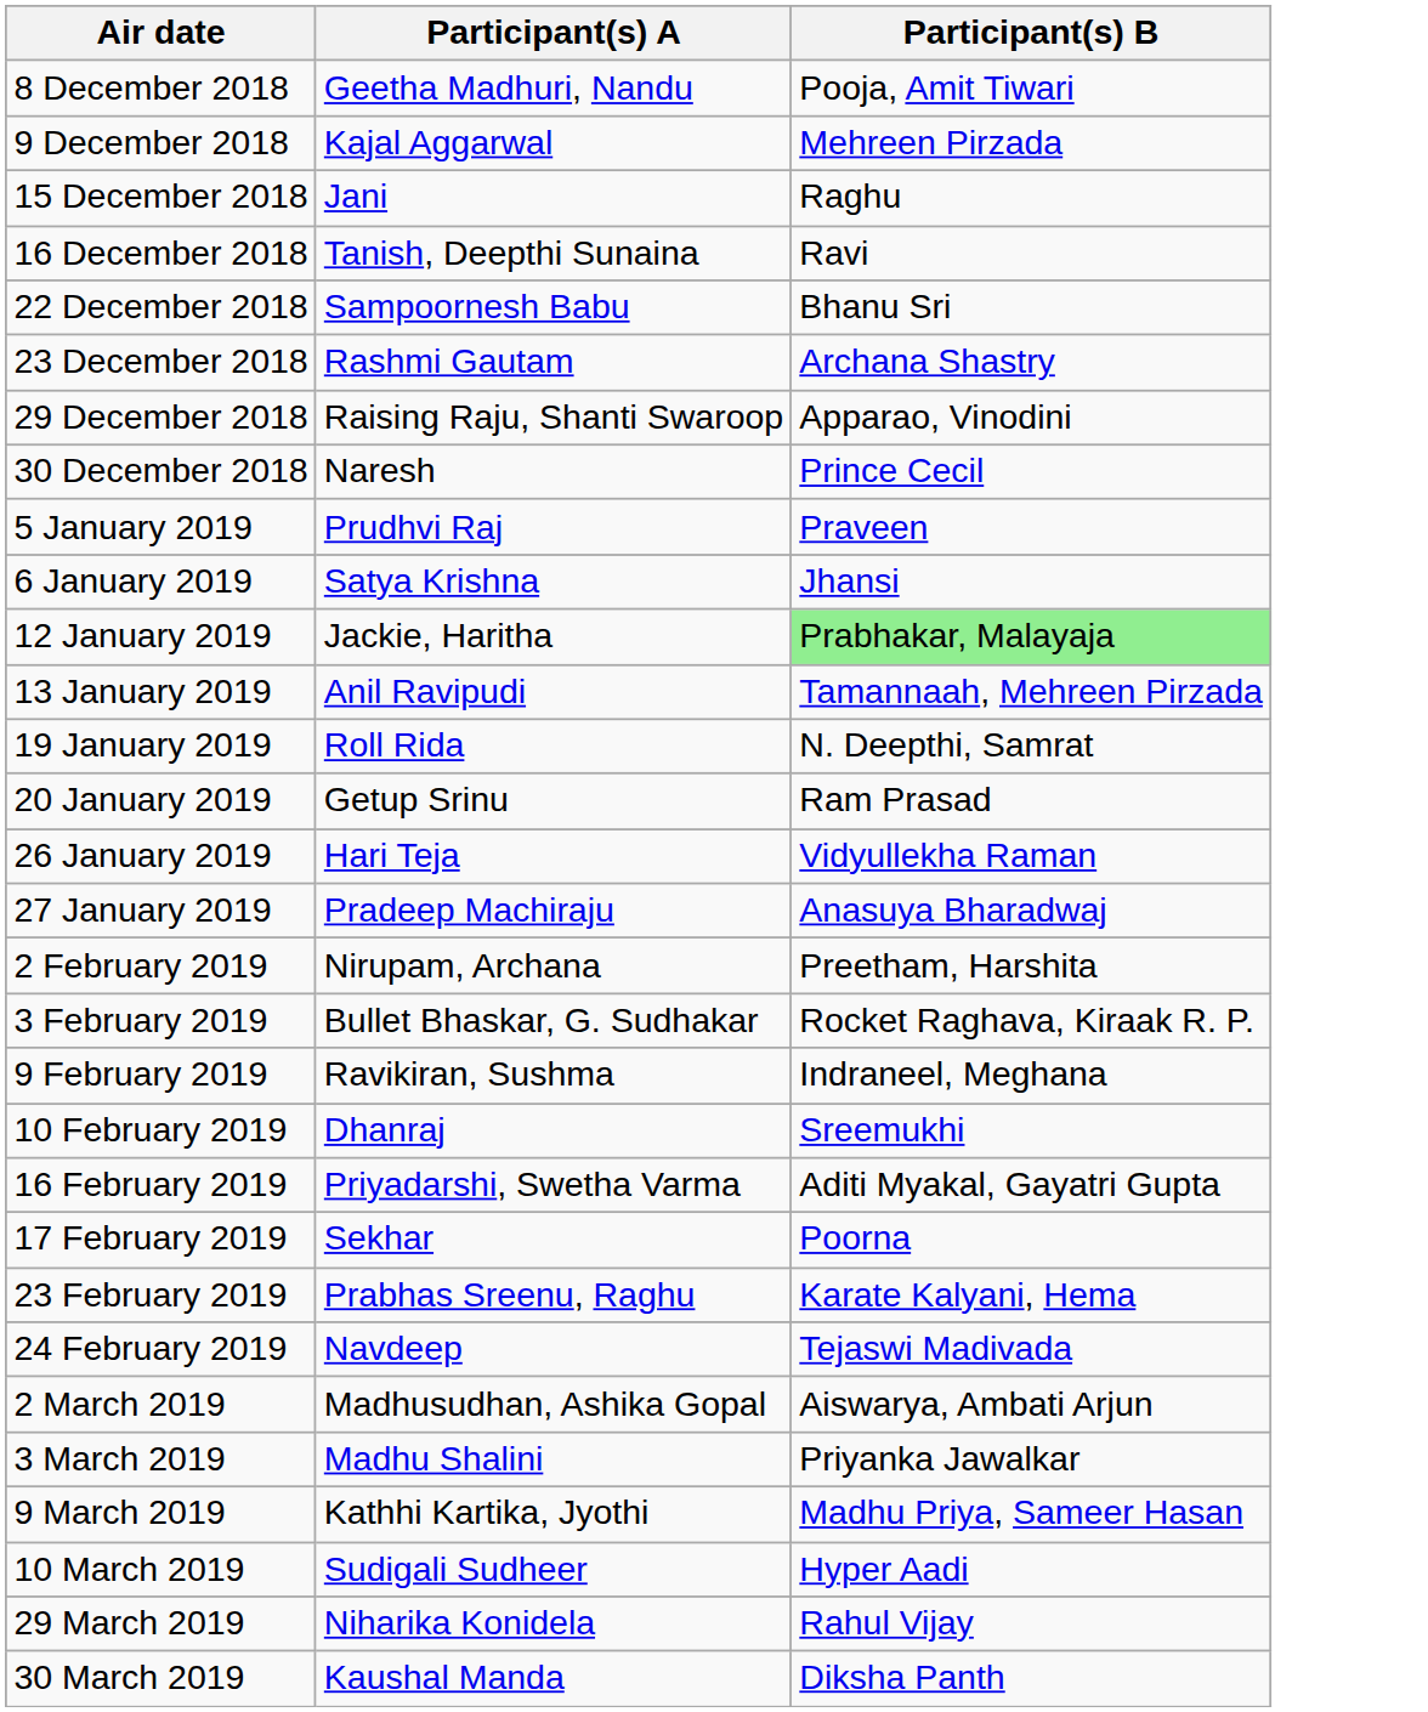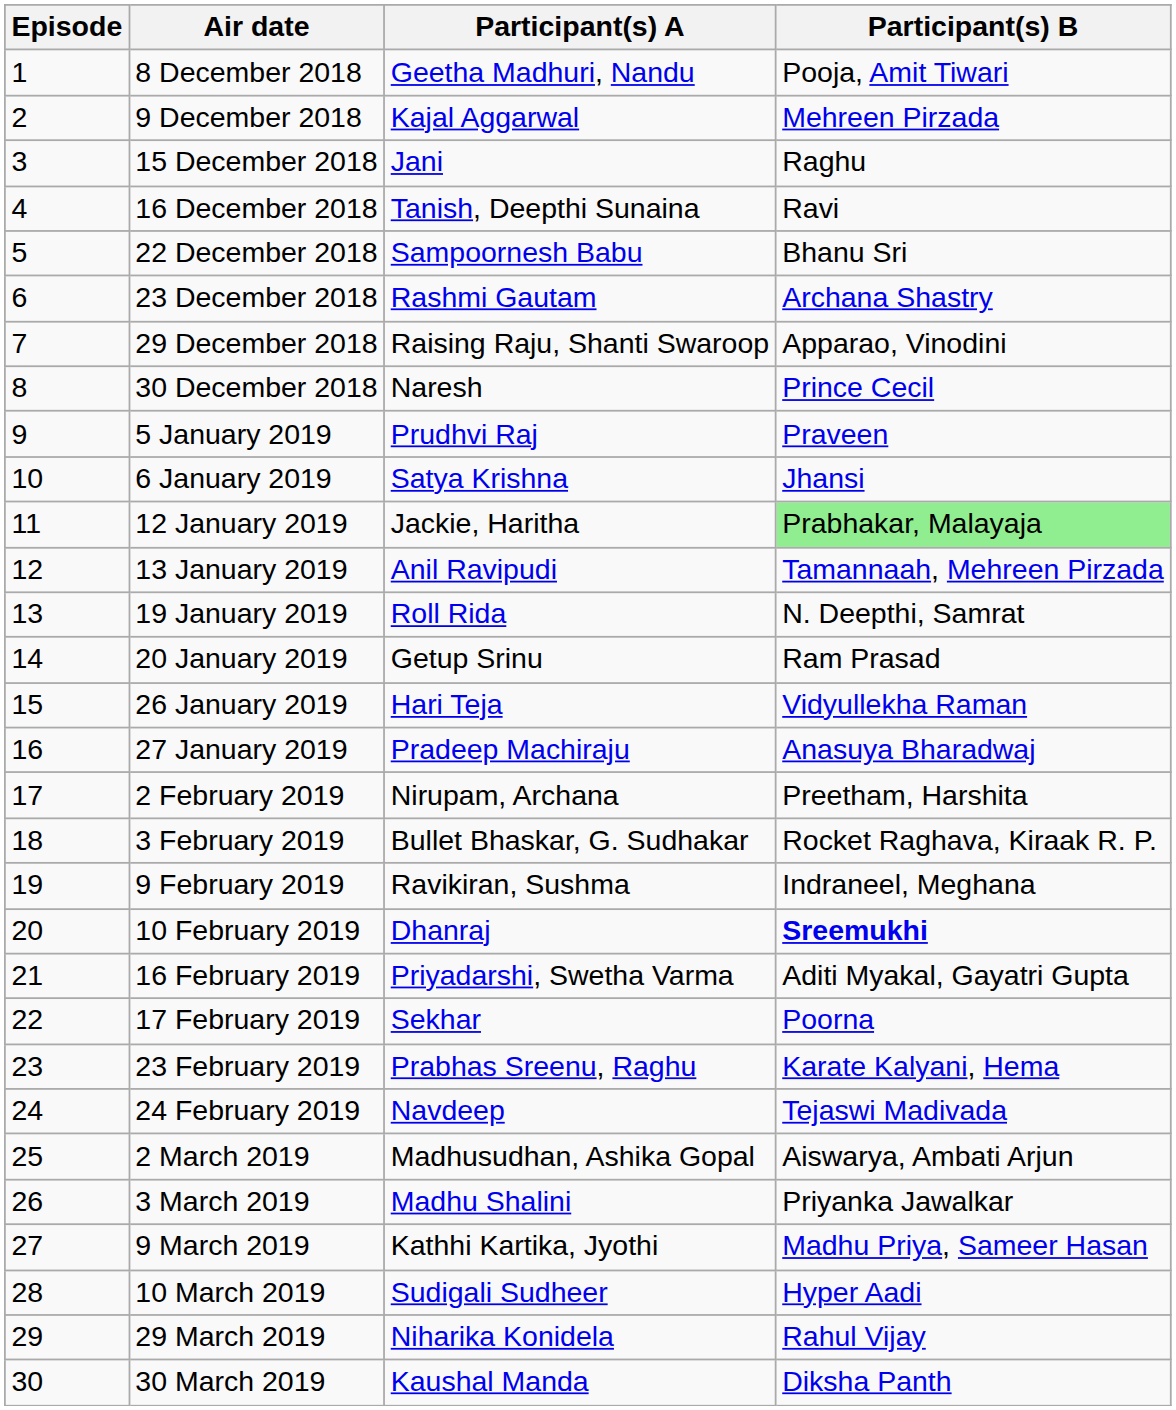 <table class="wikitable sortable">
 <tr>
+<th>Episode</th>
 <th>Air date</th>
 <th>Participant(s) A</th>
 <th>Participant(s) B</th>
 </tr>
 <tr>
+<td>1</td>
 <td>8 December 2018</td>
 <td><a href='#'>Geetha Madhuri</a>, <a href='#'>Nandu</a></td>
 <td>Pooja, <a href='#'>Amit Tiwari</a></td>
 </tr>
 <tr>
+<td>2</td>
 <td>9 December 2018</td>
 <td><a href='#'>Kajal Aggarwal</a></td>
 <td><a href='#'>Mehreen Pirzada</a></td>
 </tr>
 <tr>
+<td>3</td>
 <td>15 December 2018</td>
 <td><a href='#'>Jani</a></td>
 <td>Raghu</td>
 </tr>
 <tr>
+<td>4</td>
 <td>16 December 2018</td>
 <td><a href='#'>Tanish</a>, Deepthi Sunaina</td>
 <td>Ravi</td>
 </tr>
 <tr>
+<td>5</td>
 <td>22 December 2018</td>
 <td><a href='#'>Sampoornesh Babu</a></td>
 <td>Bhanu Sri</td>
 </tr>
 <tr>
+<td>6</td>
 <td>23 December 2018</td>
 <td><a href='#'>Rashmi Gautam</a></td>
 <td><a href='#'>Archana Shastry</a></td>
 </tr>
 <tr>
+<td>7</td>
 <td>29 December 2018</td>
 <td>Raising Raju, Shanti Swaroop</td>
 <td>Apparao, Vinodini</td>
 </tr>
 <tr>
+<td>8</td>
 <td>30 December 2018</td>
 <td>Naresh</td>
 <td><a href='#'>Prince Cecil</a></td>
 </tr>
 <tr>
+<td>9</td>
 <td>5 January 2019</td>
 <td><a href='#'>Prudhvi Raj</a></td>
 <td><a href='#'>Praveen</a></td>
 </tr>
 <tr>
+<td>10</td>
 <td>6 January 2019</td>
 <td><a href='#'>Satya Krishna</a></td>
 <td><a href='#'>Jhansi</a></td>
 </tr>
 <tr>
+<td>11</td>
 <td>12 January 2019</td>
 <td>Jackie, Haritha</td>
 <td style="background: lightgreen;">Prabhakar, Malayaja</td>
 </tr>
 <tr>
+<td>12</td>
 <td>13 January 2019</td>
 <td><a href='#'>Anil Ravipudi</a></td>
 <td><a href='#'>Tamannaah</a>, <a href='#'>Mehreen Pirzada</a></td>
 </tr>
 <tr>
+<td>13</td>
 <td>19 January 2019</td>
 <td><a href='#'>Roll Rida</a></td>
 <td>N. Deepthi, Samrat</td>
 </tr>
 <tr>
+<td>14</td>
 <td>20 January 2019</td>
 <td>Getup Srinu</td>
 <td>Ram Prasad</td>
 </tr>
 <tr>
+<td>15</td>
 <td>26 January 2019</td>
 <td><a href='#'>Hari Teja</a></td>
 <td><a href='#'>Vidyullekha Raman</a></td>
 </tr>
 <tr>
+<td>16</td>
 <td>27 January 2019</td>
 <td><a href='#'>Pradeep Machiraju</a></td>
 <td><a href='#'>Anasuya Bharadwaj</a></td>
 </tr>
 <tr>
+<td>17</td>
 <td>2 February 2019</td>
 <td>Nirupam, Archana</td>
 <td>Preetham, Harshita</td>
 </tr>
 <tr>
+<td>18</td>
 <td>3 February 2019</td>
 <td>Bullet Bhaskar, G. Sudhakar</td>
 <td>Rocket Raghava, Kiraak R. P.</td>
 </tr>
 <tr>
+<td>19</td>
 <td>9 February 2019</td>
 <td>Ravikiran, Sushma</td>
 <td>Indraneel, Meghana</td>
 </tr>
 <tr>
+<td>20</td>
 <td>10 February 2019</td>
 <td><a href='#'>Dhanraj</a></td>
-<td><a href='#'>Sreemukhi</a></td>
+<td><strong><a href='#'>Sreemukhi</a></strong></td>
 </tr>
 <tr>
+<td>21</td>
 <td>16 February 2019</td>
 <td><a href='#'>Priyadarshi</a>, Swetha Varma</td>
 <td>Aditi Myakal, Gayatri Gupta</td>
 </tr>
 <tr>
+<td>22</td>
 <td>17 February 2019</td>
 <td><a href='#'>Sekhar</a></td>
 <td><a href='#'>Poorna</a></td>
 </tr>
 <tr>
+<td>23</td>
 <td>23 February 2019</td>
 <td><a href='#'>Prabhas Sreenu</a>, <a href='#'>Raghu</a></td>
 <td><a href='#'>Karate Kalyani</a>, <a href='#'>Hema</a></td>
 </tr>
 <tr>
+<td>24</td>
 <td>24 February 2019</td>
 <td><a href='#'>Navdeep</a></td>
 <td><a href='#'>Tejaswi Madivada</a></td>
 </tr>
 <tr>
+<td>25</td>
 <td>2 March 2019</td>
 <td>Madhusudhan, Ashika Gopal</td>
 <td>Aiswarya, Ambati Arjun</td>
 </tr>
 <tr>
+<td>26</td>
 <td>3 March 2019</td>
 <td><a href='#'>Madhu Shalini</a></td>
 <td>Priyanka Jawalkar</td>
 </tr>
 <tr>
+<td>27</td>
 <td>9 March 2019</td>
 <td>Kathhi Kartika,  Jyothi</td>
 <td><a href='#'>Madhu Priya</a>, <a href='#'>Sameer Hasan</a></td>
 </tr>
 <tr>
+<td>28</td>
 <td>10 March 2019</td>
 <td><a href='#'>Sudigali Sudheer</a></td>
 <td><a href='#'>Hyper Aadi</a></td>
 </tr>
 <tr>
+<td>29</td>
 <td>29 March 2019</td>
 <td><a href='#'>Niharika Konidela</a></td>
 <td><a href='#'>Rahul Vijay</a></td>
 </tr>
 <tr>
+<td>30</td>
 <td>30 March 2019</td>
 <td><a href='#'>Kaushal Manda</a></td>
 <td><a href='#'>Diksha Panth</a></td>
 </tr>
 </table>
